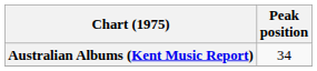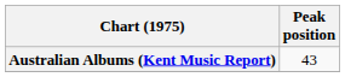 <table class="wikitable sortable plainrowheaders" style="text-align:center">
 <tr>
 <th scope="col">Chart (1975)</th>
 <th scope="col">Peak<br>position</th>
 </tr>
 <tr>
 <th scope="row">Australian Albums (<a href='#'>Kent Music Report</a>)</th>
-<td>34</td>
+<td>43</td>
 </tr>
 <tr>
 </tr>
 </table>
